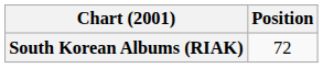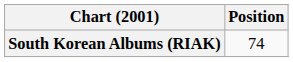 <table class="wikitable plainrowheaders" style="text-align:center">
 <tr>
 <th scope="col">Chart (2001)</th>
 <th scope="col">Position</th>
 </tr>
 <tr>
 <th scope="row">South Korean Albums (RIAK)</th>
-<td>72</td>
+<td>74</td>
 </tr>
 <tr>
 </tr>
 </table>
